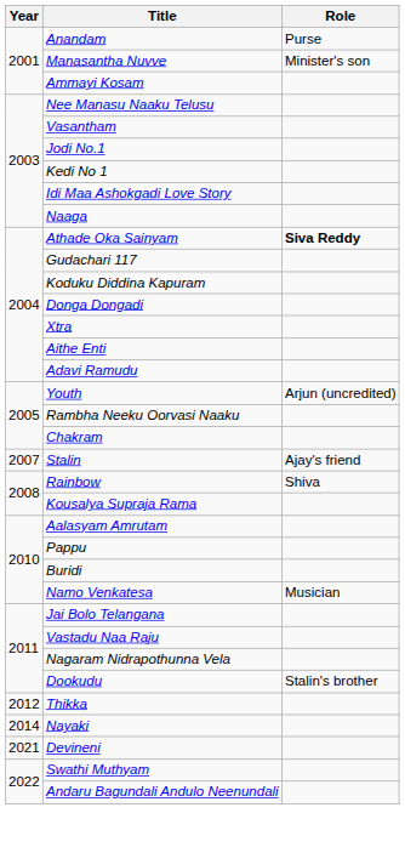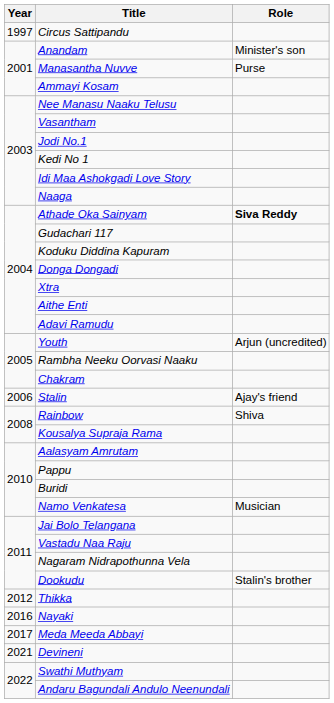 <table class="wikitable">
 <tr>
 <th>Year</th>
 <th>Title</th>
 <th>Role</th>
 </tr>
 <tr>
+<td>1997</td>
+<td><em>Circus Sattipandu</em></td>
+<td></td>
+</tr>
+<tr>
 <td rowspan="3">2001</td>
 <td><em><a href='#'>Anandam</a></em></td>
-<td>Purse</td>
+<td>Minister's son</td>
 </tr>
 <tr>
 <td><em><a href='#'>Manasantha Nuvve</a></em></td>
-<td>Minister's son</td>
+<td>Purse</td>
 </tr>
 <tr>
 <td><em><a href='#'>Ammayi Kosam</a></em></td>
 <td></td>
 </tr>
 <tr>
 <td rowspan="6">2003</td>
 <td><em><a href='#'>Nee Manasu Naaku Telusu</a></em></td>
 <td></td>
 </tr>
 <tr>
 <td><em><a href='#'>Vasantham</a></em></td>
 <td></td>
 </tr>
 <tr>
 <td><em><a href='#'>Jodi No.1</a></em></td>
 <td></td>
 </tr>
 <tr>
 <td><em>Kedi No 1</em></td>
 <td></td>
 </tr>
 <tr>
 <td><em><a href='#'>Idi Maa Ashokgadi Love Story</a></em></td>
 <td></td>
 </tr>
 <tr>
 <td><em><a href='#'>Naaga</a></em></td>
 <td></td>
 </tr>
 <tr>
 <td rowspan="7">2004</td>
 <td><em><a href='#'>Athade Oka Sainyam</a></em></td>
 <td><strong>Siva Reddy</strong></td>
 </tr>
 <tr>
 <td><em>Gudachari 117</em></td>
 <td></td>
 </tr>
 <tr>
 <td><em>Koduku Diddina Kapuram</em></td>
 <td></td>
 </tr>
 <tr>
 <td><em><a href='#'>Donga Dongadi</a></em></td>
 <td></td>
 </tr>
 <tr>
 <td><em><a href='#'>Xtra</a></em></td>
 <td></td>
 </tr>
 <tr>
 <td><em><a href='#'>Aithe Enti</a></em></td>
 <td></td>
 </tr>
 <tr>
 <td><em><a href='#'>Adavi Ramudu</a></em></td>
 <td></td>
 </tr>
 <tr>
 <td rowspan="3">2005</td>
 <td><em><a href='#'>Youth</a></em></td>
 <td>Arjun (uncredited)</td>
 </tr>
 <tr>
 <td><em>Rambha Neeku Oorvasi Naaku</em></td>
 <td></td>
 </tr>
 <tr>
 <td><em><a href='#'>Chakram</a></em></td>
 <td></td>
 </tr>
 <tr>
-<td>2007</td>
+<td>2006</td>
 <td><em><a href='#'>Stalin</a></em></td>
 <td>Ajay's friend</td>
 </tr>
 <tr>
 <td rowspan="2">2008</td>
 <td><em><a href='#'>Rainbow</a></em></td>
 <td>Shiva</td>
 </tr>
 <tr>
 <td><em><a href='#'>Kousalya Supraja Rama</a></em></td>
 <td></td>
 </tr>
 <tr>
 <td rowspan="4">2010</td>
 <td><em><a href='#'>Aalasyam Amrutam</a></em></td>
 <td></td>
 </tr>
 <tr>
 <td><em>Pappu</em></td>
 <td></td>
 </tr>
 <tr>
 <td><em>Buridi</em></td>
 <td></td>
 </tr>
 <tr>
 <td><em><a href='#'>Namo Venkatesa</a></em></td>
 <td>Musician</td>
 </tr>
 <tr>
 <td rowspan="4">2011</td>
 <td><em><a href='#'>Jai Bolo Telangana</a> </em></td>
 <td></td>
 </tr>
 <tr>
 <td><em><a href='#'>Vastadu Naa Raju</a> </em></td>
 <td></td>
 </tr>
 <tr>
 <td><em>Nagaram Nidrapothunna Vela </em></td>
 <td></td>
 </tr>
 <tr>
 <td><em> <a href='#'>Dookudu</a></em></td>
 <td>Stalin's brother</td>
 </tr>
 <tr>
 <td>2012</td>
 <td><em><a href='#'>Thikka</a></em></td>
 <td></td>
 </tr>
 <tr>
-<td>2014</td>
+<td>2016</td>
 <td><em><a href='#'>Nayaki</a></em></td>
+<td></td>
+</tr>
+<tr>
+<td>2017</td>
+<td><em><a href='#'>Meda Meeda Abbayi</a></em></td>
 <td></td>
 </tr>
 <tr>
 <td>2021</td>
 <td><em><a href='#'>Devineni</a></em></td>
 <td></td>
 </tr>
 <tr>
 <td rowspan="2">2022</td>
 <td><em><a href='#'>Swathi Muthyam</a></em></td>
 <td></td>
 </tr>
 <tr>
 <td><em><a href='#'>Andaru Bagundali Andulo Neenundali</a></em></td>
 <td></td>
 </tr>
 </table>
